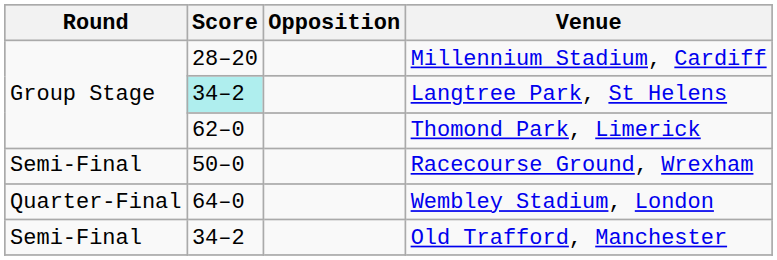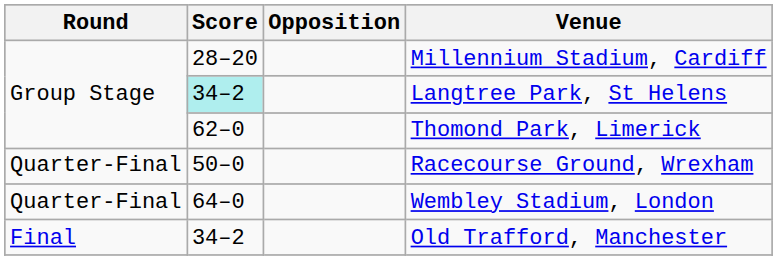 <table class="wikitable">
 <tr>
 <th>Round</th>
 <th>Score</th>
 <th>Opposition</th>
 <th>Venue</th>
 </tr>
 <tr>
 <td rowspan="3">Group Stage</td>
 <td>28–20</td>
 <td></td>
 <td><a href='#'>Millennium Stadium</a>, <a href='#'>Cardiff</a></td>
 </tr>
 <tr>
 <td style="background: paleturquoise;">34–2</td>
 <td></td>
 <td><a href='#'>Langtree Park</a>, <a href='#'>St Helens</a></td>
 </tr>
 <tr>
 <td>62–0</td>
 <td></td>
 <td><a href='#'>Thomond Park</a>, <a href='#'>Limerick</a></td>
 </tr>
 <tr>
-<td>Semi-Final</td>
+<td>Quarter-Final</td>
 <td>50–0</td>
 <td></td>
 <td><a href='#'>Racecourse Ground</a>, <a href='#'>Wrexham</a></td>
 </tr>
 <tr>
 <td>Quarter-Final</td>
 <td>64–0</td>
 <td></td>
 <td><a href='#'>Wembley Stadium</a>, <a href='#'>London</a></td>
 </tr>
 <tr>
-<td>Semi-Final</td>
+<td><a href='#'>Final</a></td>
 <td>34–2</td>
 <td></td>
 <td><a href='#'>Old Trafford</a>, <a href='#'>Manchester</a></td>
 </tr>
 </table>
